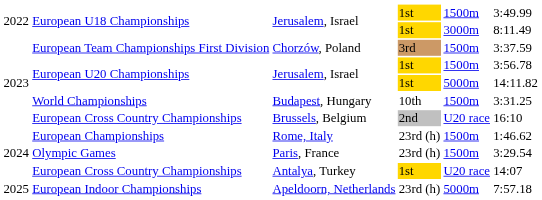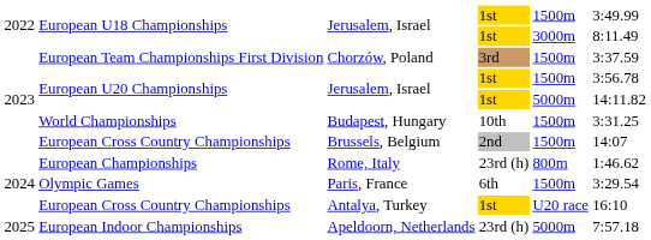 <table>
 <tr>
 <td rowspan="2">2022</td>
 <td rowspan="2"><a href='#'>European U18 Championships</a></td>
 <td rowspan="2"><a href='#'>Jerusalem</a>, Israel</td>
 <td bgcolor=gold>1st</td>
 <td><a href='#'>1500m</a></td>
 <td>3:49.99</td>
 <td></td>
 </tr>
 <tr>
 <td bgcolor=gold>1st</td>
 <td><a href='#'>3000m</a></td>
 <td>8:11.49</td>
 <td></td>
 </tr>
 <tr>
 <td rowspan=5>2023</td>
 <td><a href='#'>European Team Championships First Division</a></td>
 <td><a href='#'>Chorzów</a>, Poland</td>
 <td bgcolor=cc9966>3rd</td>
 <td><a href='#'>1500m</a></td>
 <td>3:37.59</td>
 <td></td>
 </tr>
 <tr>
 <td rowspan=2><a href='#'>European U20 Championships</a></td>
 <td rowspan=2><a href='#'>Jerusalem</a>, Israel</td>
 <td bgcolor=gold>1st</td>
 <td><a href='#'>1500m</a></td>
 <td>3:56.78</td>
 <td></td>
 </tr>
 <tr>
 <td bgcolor=gold>1st</td>
 <td><a href='#'>5000m</a></td>
 <td>14:11.82</td>
 <td></td>
 </tr>
 <tr>
 <td><a href='#'>World Championships</a></td>
 <td><a href='#'>Budapest</a>, Hungary</td>
 <td>10th</td>
 <td><a href='#'>1500m</a></td>
 <td>3:31.25</td>
 <td></td>
 </tr>
 <tr>
 <td><a href='#'>European Cross Country Championships</a></td>
 <td><a href='#'>Brussels</a>, Belgium</td>
 <td bgcolor=silver>2nd</td>
-<td><a href='#'>U20 race</a></td>
-<td>16:10</td>
+<td><a href='#'>1500m</a></td>
+<td>14:07</td>
 <td></td>
 </tr>
 <tr>
 <td rowspan=3>2024</td>
 <td><a href='#'>European Championships</a></td>
 <td><a href='#'>Rome, Italy</a></td>
 <td>23rd (h)</td>
-<td><a href='#'>1500m</a></td>
+<td><a href='#'>800m</a></td>
 <td>1:46.62</td>
 </tr>
 <tr>
 <td><a href='#'>Olympic Games</a></td>
 <td><a href='#'>Paris</a>, France</td>
-<td>23rd (h)</td>
+<td>6th</td>
 <td><a href='#'>1500m</a></td>
 <td>3:29.54</td>
 <td></td>
 </tr>
 <tr>
 <td><a href='#'>European Cross Country Championships</a></td>
 <td><a href='#'>Antalya</a>, Turkey</td>
 <td bgcolor=gold>1st</td>
 <td><a href='#'>U20 race</a></td>
-<td>14:07</td>
+<td>16:10</td>
 <td></td>
 </tr>
 <tr>
 <td>2025</td>
 <td><a href='#'>European Indoor Championships</a></td>
 <td><a href='#'>Apeldoorn, Netherlands</a></td>
 <td>23rd (h)</td>
 <td><a href='#'>5000m</a></td>
 <td>7:57.18</td>
 <td></td>
 </tr>
 </table>
